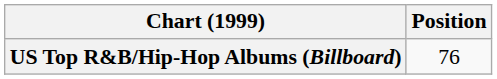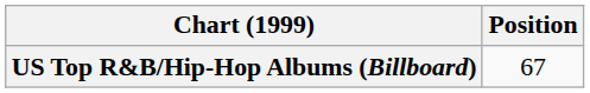 <table class="wikitable plainrowheaders" style="text-align:center">
 <tr>
 <th scope="col">Chart (1999)</th>
 <th scope="col">Position</th>
 </tr>
 <tr>
 <th scope="row">US Top R&B/Hip-Hop Albums (<em>Billboard</em>)</th>
-<td>76</td>
+<td>67</td>
 </tr>
 </table>
